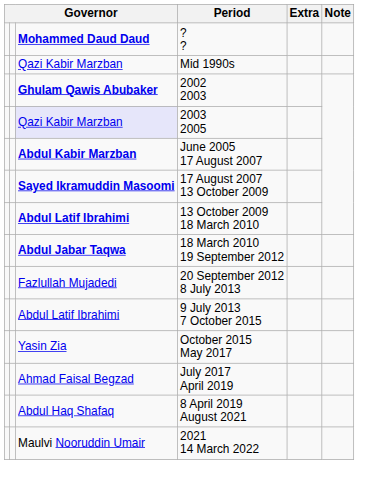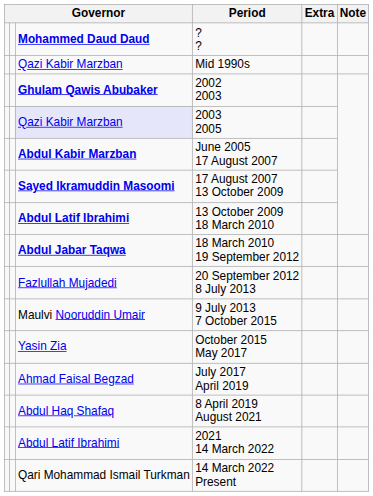 <table class="wikitable">
 <tr>
 <th colspan="3">Governor</th>
 <th>Period</th>
 <th>Extra</th>
 <th>Note</th>
 </tr>
 <tr>
 <td></td>
 <td></td>
 <td><strong><a href='#'>Mohammed Daud Daud</a></strong></td>
 <td>? <br> ?</td>
 <td></td>
 <td></td>
 </tr>
 <tr>
 <td></td>
 <td></td>
 <td><a href='#'>Qazi Kabir Marzban</a></td>
 <td>Mid 1990s</td>
 <td></td>
 <td></td>
 </tr>
 <tr>
 <td></td>
 <td></td>
 <td><strong><a href='#'>Ghulam Qawis Abubaker</a> </strong></td>
 <td>2002<br>2003</td>
 <td></td>
 </tr>
 <tr>
 <td></td>
 <td></td>
 <td style="background: lavender;"><a href='#'>Qazi Kabir Marzban</a></td>
 <td>2003<br>2005</td>
 <td></td>
 </tr>
 <tr>
 <td></td>
 <td></td>
 <td><strong><a href='#'>Abdul Kabir Marzban</a> </strong></td>
 <td>June 2005 <br> 17 August 2007</td>
 <td></td>
 </tr>
 <tr>
 <td></td>
 <td></td>
 <td><strong><a href='#'>Sayed Ikramuddin Masoomi</a> </strong></td>
 <td>17 August 2007 <br> 13 October 2009</td>
 <td></td>
 </tr>
 <tr>
 <td></td>
 <td></td>
 <td><strong><a href='#'>Abdul Latif Ibrahimi</a> </strong></td>
 <td>13 October 2009 <br> 18 March 2010</td>
 <td></td>
 </tr>
 <tr>
 <td></td>
 <td></td>
 <td><strong><a href='#'>Abdul Jabar Taqwa</a> </strong></td>
 <td>18 March 2010 <br> 19 September 2012</td>
 <td></td>
 <td></td>
 </tr>
 <tr>
 <td></td>
 <td></td>
 <td><a href='#'>Fazlullah Mujadedi</a></td>
 <td>20 September 2012<br>8 July 2013</td>
 <td></td>
 <td></td>
 </tr>
 <tr>
 <td></td>
 <td></td>
-<td><a href='#'>Abdul Latif Ibrahimi</a></td>
+<td>Maulvi <a href='#'>Nooruddin Umair</a></td>
 <td>9 July 2013<br>7 October 2015</td>
 <td></td>
 <td></td>
 </tr>
 <tr>
 <td></td>
 <td></td>
 <td><a href='#'>Yasin Zia</a></td>
 <td>October 2015<br>May 2017</td>
 <td></td>
 <td></td>
 </tr>
 <tr>
 <td></td>
 <td></td>
 <td><a href='#'>Ahmad Faisal Begzad</a></td>
 <td>July 2017<br>April 2019</td>
 <td></td>
 <td></td>
 </tr>
 <tr>
 <td></td>
 <td></td>
 <td><a href='#'>Abdul Haq Shafaq</a></td>
 <td>8 April 2019 <br> August 2021</td>
 <td></td>
 <td></td>
 </tr>
 <tr>
 <td></td>
 <td></td>
-<td>Maulvi <a href='#'>Nooruddin Umair</a></td>
+<td><a href='#'>Abdul Latif Ibrahimi</a></td>
 <td>2021 <br> 14 March 2022</td>
 <td></td>
 <td></td>
 </tr>
+<tr>
+<td></td>
+<td></td>
+<td>Qari Mohammad Ismail Turkman</td>
+<td>14 March 2022 <br> Present</td>
+<td></td>
+<td></td>
+</tr>
 </table>
